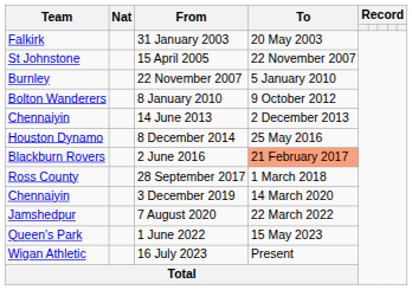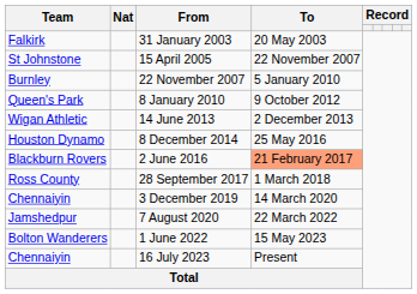 <table class=wikitable style="text-align: center">
 <tr>
 <th rowspan=2>Team</th>
 <th rowspan="2">Nat</th>
 <th rowspan="2">From</th>
 <th rowspan=2>To</th>
 <th colspan=5>Record</th>
 </tr>
 <tr>
 <th></th>
 <th></th>
 <th></th>
 <th></th>
 <th></th>
 </tr>
 <tr>
 <td align=left><a href='#'>Falkirk</a></td>
 <td></td>
 <td align="left">31 January 2003</td>
 <td align=left>20 May 2003<br></td>
 </tr>
 <tr>
 <td align=left><a href='#'>St Johnstone</a></td>
 <td></td>
 <td align="left">15 April 2005</td>
 <td align=left>22 November 2007<br></td>
 </tr>
 <tr>
 <td align=left><a href='#'>Burnley</a></td>
 <td></td>
 <td align="left">22 November 2007</td>
 <td align=left>5 January 2010<br></td>
 </tr>
 <tr>
-<td align=left><a href='#'>Bolton Wanderers</a></td>
+<td align=left><a href='#'>Queen's Park</a></td>
 <td></td>
 <td align="left">8 January 2010</td>
 <td align=left>9 October 2012<br></td>
 </tr>
 <tr>
-<td align=left><a href='#'>Chennaiyin</a></td>
+<td align=left><a href='#'>Wigan Athletic</a></td>
 <td></td>
 <td align="left">14 June 2013</td>
 <td align=left>2 December 2013<br></td>
 </tr>
 <tr>
 <td align=left><a href='#'>Houston Dynamo</a></td>
 <td></td>
 <td align="left">8 December 2014</td>
 <td align=left>25 May 2016<br></td>
 </tr>
 <tr>
 <td align=left><a href='#'>Blackburn Rovers</a></td>
 <td></td>
 <td align="left">2 June 2016</td>
 <td align=left style="background: lightsalmon;">21 February 2017<br></td>
 </tr>
 <tr>
 <td align=left><a href='#'>Ross County</a></td>
 <td></td>
 <td align="left">28 September 2017</td>
 <td align=left>1 March 2018<br></td>
 </tr>
 <tr>
 <td align=left><a href='#'>Chennaiyin</a></td>
 <td></td>
 <td align="left">3 December 2019</td>
 <td align=left>14 March 2020<br></td>
 </tr>
 <tr>
 <td align=left><a href='#'>Jamshedpur</a></td>
 <td></td>
 <td align="left">7 August 2020</td>
 <td align=left>22 March 2022<br></td>
 </tr>
 <tr>
-<td align=left><a href='#'>Queen's Park</a></td>
+<td align=left><a href='#'>Bolton Wanderers</a></td>
 <td></td>
 <td align="left">1 June 2022</td>
 <td align=left>15 May 2023<br></td>
 </tr>
 <tr>
-<td align=left><a href='#'>Wigan Athletic</a></td>
+<td align=left><a href='#'>Chennaiyin</a></td>
 <td></td>
 <td align="left">16 July 2023</td>
 <td align=left>Present<br></td>
 </tr>
 <tr>
 <th colspan="4">Total<br></th>
 </tr>
 </table>
